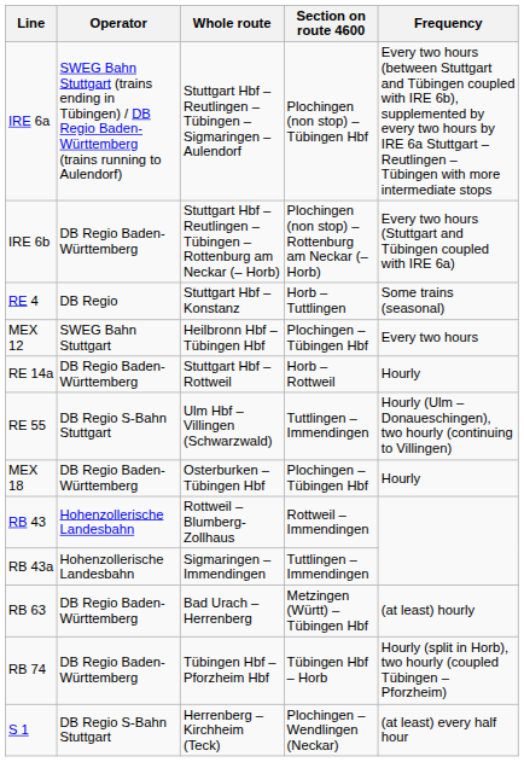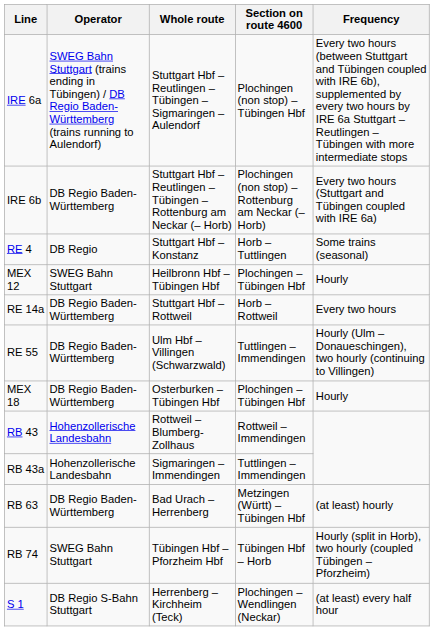 <table class="wikitable">
 <tr>
 <th>Line</th>
 <th>Operator</th>
 <th>Whole route</th>
 <th>Section on route 4600</th>
 <th>Frequency</th>
 </tr>
 <tr>
 <td><a href='#'>IRE</a> 6a</td>
 <td><a href='#'>SWEG Bahn Stuttgart</a> (trains ending in Tübingen) / <a href='#'>DB Regio Baden-Württemberg</a> (trains running to Aulendorf)</td>
 <td>Stuttgart Hbf – Reutlingen – Tübingen – Sigmaringen – Aulendorf</td>
 <td>Plochingen (non stop) – Tübingen Hbf</td>
 <td>Every two hours (between Stuttgart and Tübingen coupled with IRE 6b), supplemented by every two hours by IRE 6a Stuttgart – Reutlingen – Tübingen with more intermediate stops</td>
 </tr>
 <tr>
 <td>IRE 6b</td>
 <td>DB Regio Baden-Württemberg</td>
 <td>Stuttgart Hbf – Reutlingen – Tübingen – Rottenburg am Neckar (– Horb)</td>
 <td>Plochingen (non stop) – Rottenburg am Neckar (– Horb)</td>
 <td>Every two hours (Stuttgart and Tübingen coupled with IRE 6a)</td>
 </tr>
 <tr>
 <td><a href='#'>RE</a> 4</td>
 <td>DB Regio</td>
 <td>Stuttgart Hbf – Konstanz</td>
 <td>Horb – Tuttlingen</td>
 <td>Some trains (seasonal)</td>
 </tr>
 <tr>
 <td>MEX 12</td>
 <td>SWEG Bahn Stuttgart</td>
 <td>Heilbronn Hbf – Tübingen Hbf</td>
 <td>Plochingen – Tübingen Hbf</td>
-<td>Every two hours</td>
+<td>Hourly</td>
 </tr>
 <tr>
 <td>RE 14a</td>
 <td>DB Regio Baden-Württemberg</td>
 <td>Stuttgart Hbf – Rottweil</td>
 <td>Horb – Rottweil</td>
-<td>Hourly</td>
+<td>Every two hours</td>
 </tr>
 <tr>
 <td>RE 55</td>
-<td>DB Regio S-Bahn Stuttgart</td>
+<td>DB Regio Baden-Württemberg</td>
 <td>Ulm Hbf – Villingen (Schwarzwald)</td>
 <td>Tuttlingen – Immendingen</td>
 <td>Hourly (Ulm – Donaueschingen), two hourly (continuing to Villingen)</td>
 </tr>
 <tr>
 <td>MEX 18</td>
 <td>DB Regio Baden-Württemberg</td>
 <td>Osterburken – Tübingen Hbf</td>
 <td>Plochingen – Tübingen Hbf</td>
 <td>Hourly</td>
 </tr>
 <tr>
 <td><a href='#'>RB</a> 43</td>
 <td><a href='#'>Hohenzollerische Landesbahn</a></td>
 <td>Rottweil – Blumberg-Zollhaus</td>
 <td>Rottweil – Immendingen</td>
 </tr>
 <tr>
 <td>RB 43a</td>
 <td>Hohenzollerische Landesbahn</td>
 <td>Sigmaringen – Immendingen</td>
 <td>Tuttlingen – Immendingen</td>
 </tr>
 <tr>
 <td>RB 63</td>
 <td>DB Regio Baden-Württemberg</td>
 <td>Bad Urach – Herrenberg</td>
 <td>Metzingen (Württ) – Tübingen Hbf</td>
 <td>(at least) hourly</td>
 </tr>
 <tr>
 <td>RB 74</td>
-<td>DB Regio Baden-Württemberg</td>
+<td>SWEG Bahn Stuttgart</td>
 <td>Tübingen Hbf – Pforzheim Hbf</td>
 <td>Tübingen Hbf – Horb</td>
 <td>Hourly (split in Horb), two hourly (coupled Tübingen – Pforzheim)</td>
 </tr>
 <tr>
 <td><a href='#'>S 1</a></td>
 <td>DB Regio S-Bahn Stuttgart</td>
 <td>Herrenberg – Kirchheim (Teck)</td>
 <td>Plochingen – Wendlingen (Neckar)</td>
 <td>(at least) every half hour</td>
 </tr>
 </table>
